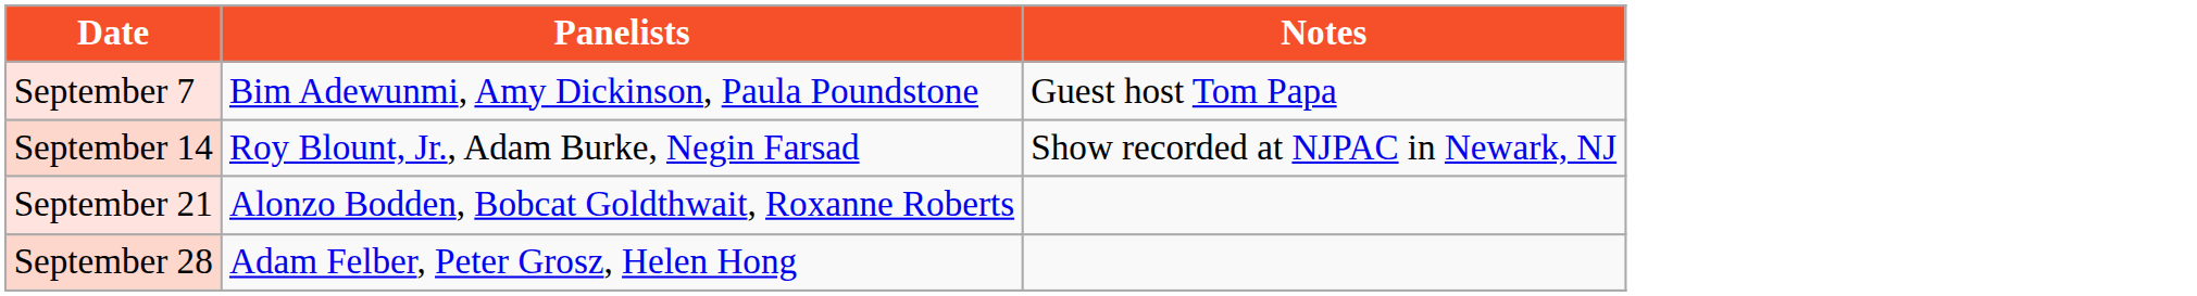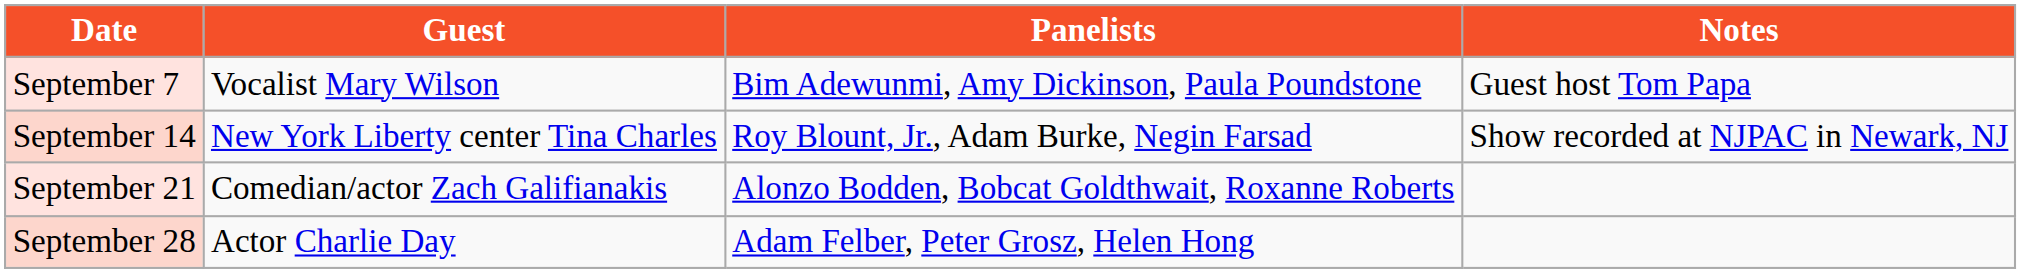 <table class="wikitable">
 <tr>
 <th style="background:#F55029;color:#FFFFFF;">Date</th>
+<th style="background:#F55029;color:#FFFFFF;">Guest</th>
 <th style="background:#F55029;color:#FFFFFF;">Panelists</th>
 <th style="background:#F55029;color:#FFFFFF;">Notes</th>
 </tr>
 <tr>
 <td style="background:#FFE3DF;color:#000000;">September 7</td>
+<td>Vocalist <a href='#'>Mary Wilson</a></td>
 <td><a href='#'>Bim Adewunmi</a>, <a href='#'>Amy Dickinson</a>, <a href='#'>Paula Poundstone</a></td>
 <td>Guest host <a href='#'>Tom Papa</a></td>
 </tr>
 <tr>
 <td style="background:#FDD6CC;color:#000000;">September 14</td>
+<td><a href='#'>New York Liberty</a> center <a href='#'>Tina Charles</a></td>
 <td><a href='#'>Roy Blount, Jr.</a>, Adam Burke, <a href='#'>Negin Farsad</a></td>
 <td>Show recorded at <a href='#'>NJPAC</a> in <a href='#'>Newark, NJ</a></td>
 </tr>
 <tr>
 <td style="background:#FFE3DF;color:#000000;">September 21</td>
+<td>Comedian/actor <a href='#'>Zach Galifianakis</a></td>
 <td><a href='#'>Alonzo Bodden</a>, <a href='#'>Bobcat Goldthwait</a>, <a href='#'>Roxanne Roberts</a></td>
 <td></td>
 </tr>
 <tr>
 <td style="background:#FDD6CC;color:#000000;">September 28</td>
+<td>Actor <a href='#'>Charlie Day</a></td>
 <td><a href='#'>Adam Felber</a>, <a href='#'>Peter Grosz</a>, <a href='#'>Helen Hong</a></td>
 <td></td>
 </tr>
 </table>
